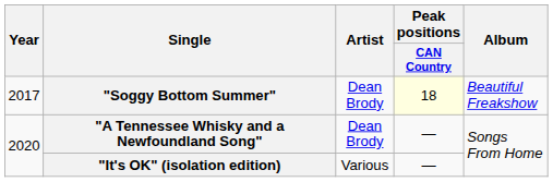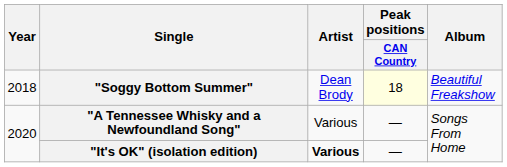 <table class="wikitable plainrowheaders" style="text-align:center;">
 <tr>
 <th rowspan="2">Year</th>
 <th rowspan="2" style="width:20em;">Single</th>
 <th rowspan="2">Artist</th>
 <th>Peak positions</th>
 <th rowspan="2">Album</th>
 </tr>
 <tr style="font-size:smaller;">
 <th width="65"><a href='#'>CAN Country</a><br></th>
 </tr>
 <tr>
-<td>2017</td>
+<td>2018</td>
 <th scope="row">"Soggy Bottom Summer"</th>
 <td><a href='#'>Dean Brody</a></td>
 <td style="background: lightyellow;">18</td>
 <td align="left"><em><a href='#'>Beautiful Freakshow</a></em></td>
 </tr>
 <tr>
 <td rowspan="2">2020</td>
 <th scope="row">"A Tennessee Whisky and a Newfoundland Song"</th>
-<td><a href='#'>Dean Brody</a></td>
+<td>Various</td>
 <td>—</td>
 <td rowspan="2" align="left"><em>Songs From Home</em></td>
 </tr>
 <tr>
 <th scope="row">"It's OK" (isolation edition)</th>
-<td>Various</td>
+<td><strong>Various</strong></td>
 <td>—</td>
 </tr>
 </table>
